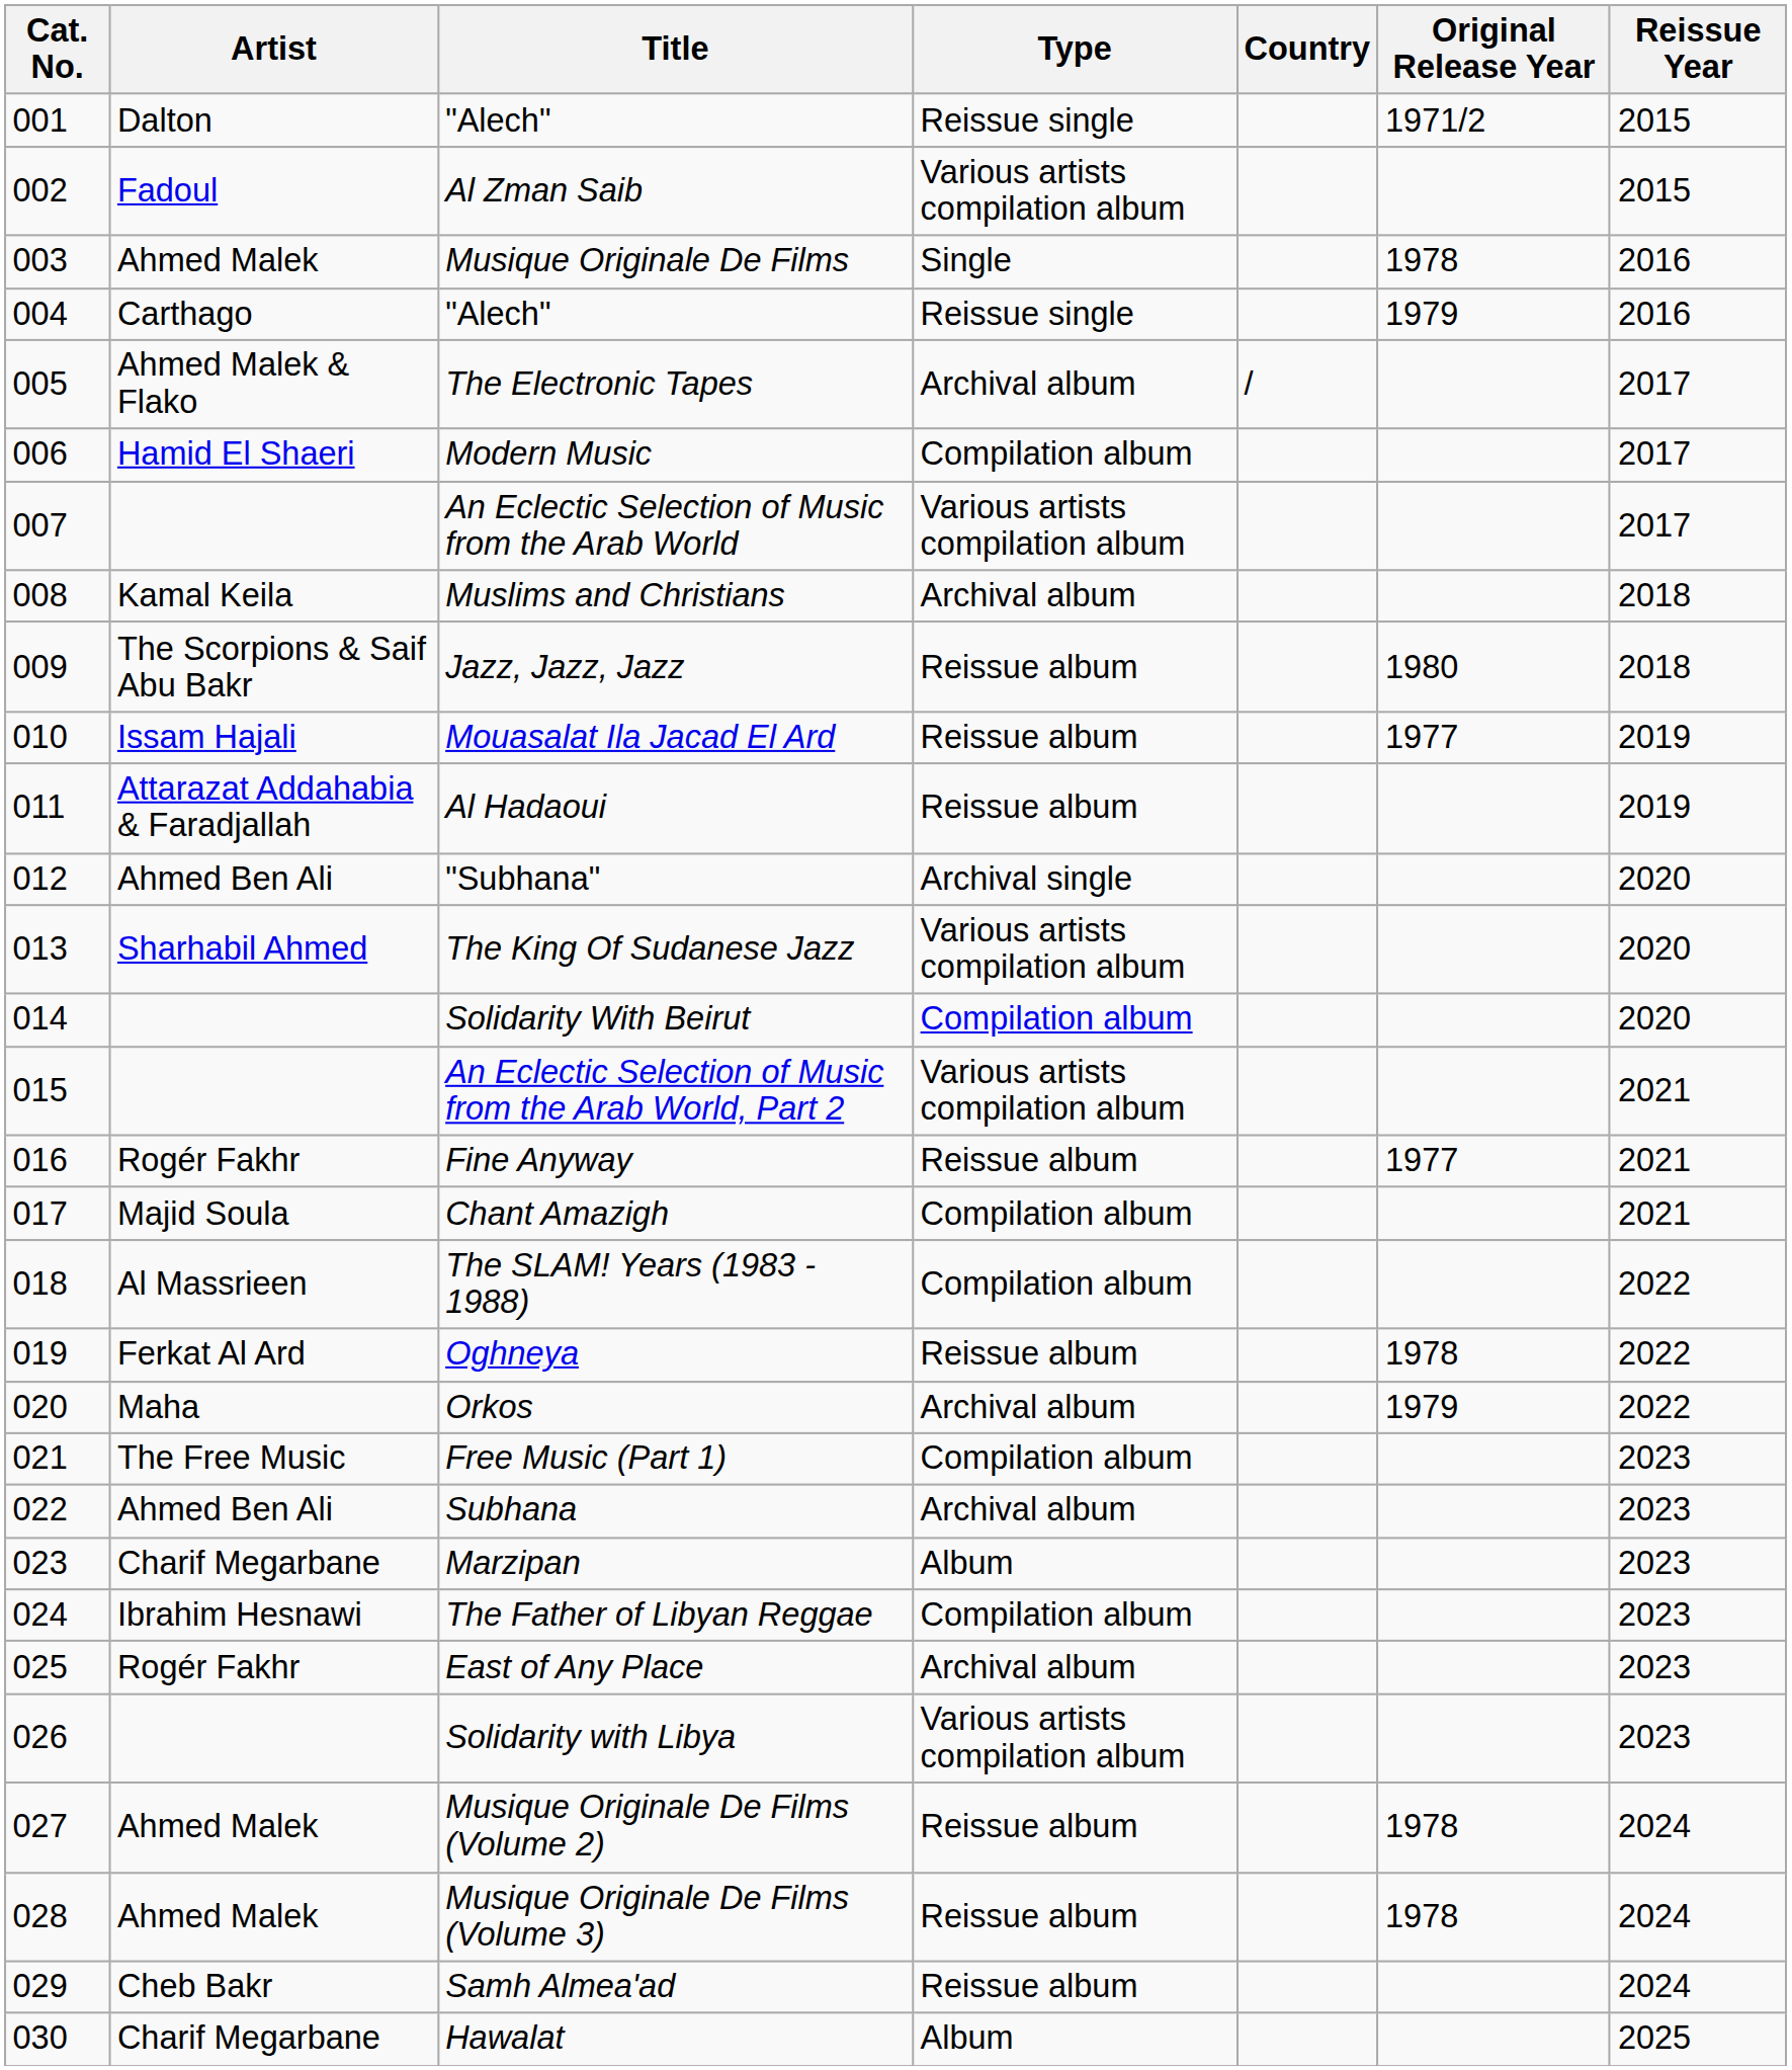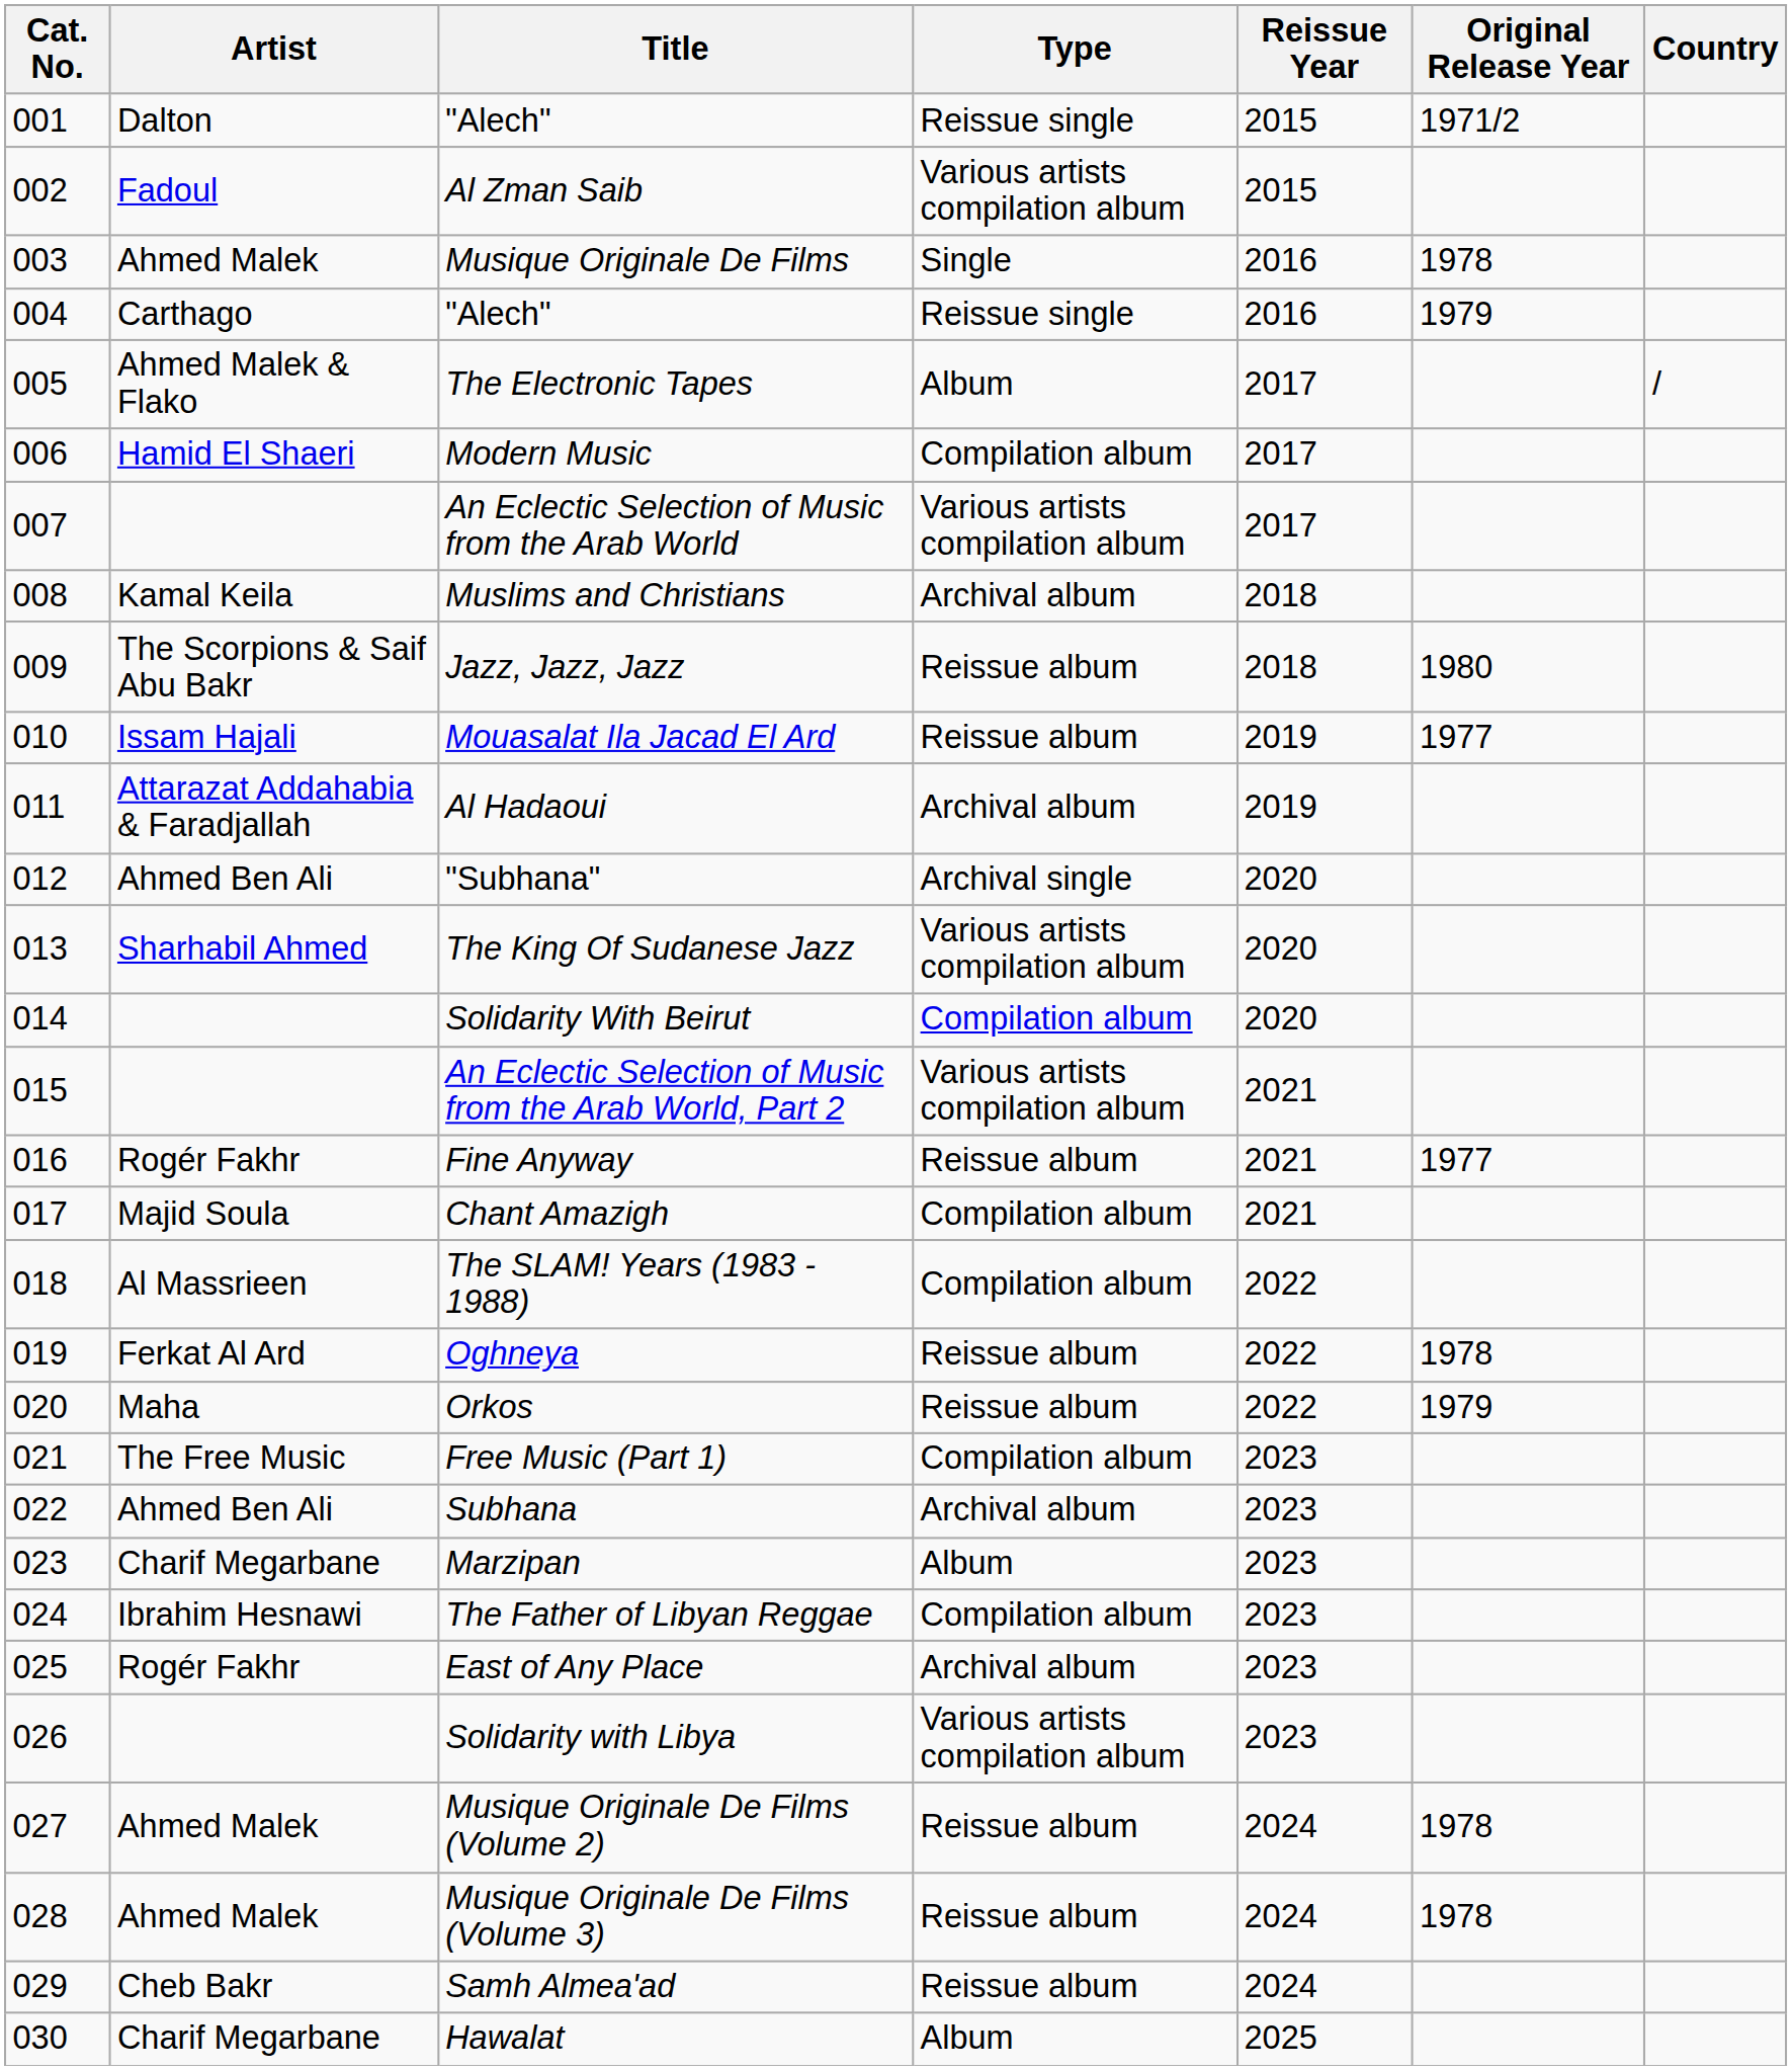 <table class="wikitable sortable">
 <tr>
 <th>Cat. No.</th>
 <th>Artist</th>
 <th>Title</th>
 <th>Type</th>
+<th>Reissue Year</th>
+<th>Original Release Year</th>
 <th>Country</th>
-<th>Original Release Year</th>
-<th>Reissue Year</th>
 </tr>
 <tr>
 <td>001</td>
 <td>Dalton</td>
 <td>"Alech"</td>
 <td>Reissue single</td>
+<td>2015</td>
+<td>1971/2</td>
 <td></td>
-<td>1971/2</td>
-<td>2015</td>
 </tr>
 <tr>
 <td>002</td>
 <td><a href='#'>Fadoul</a></td>
 <td><em>Al Zman Saib</em></td>
 <td>Various artists compilation album</td>
+<td>2015</td>
 <td></td>
 <td></td>
-<td>2015</td>
 </tr>
 <tr>
 <td>003</td>
 <td>Ahmed Malek</td>
 <td><em>Musique Originale De Films</em></td>
 <td>Single</td>
+<td>2016</td>
+<td>1978</td>
 <td></td>
-<td>1978</td>
-<td>2016</td>
 </tr>
 <tr>
 <td>004</td>
 <td>Carthago</td>
 <td>"Alech"</td>
 <td>Reissue single</td>
+<td>2016</td>
+<td>1979</td>
 <td></td>
-<td>1979</td>
-<td>2016</td>
 </tr>
 <tr>
 <td>005</td>
 <td>Ahmed Malek & Flako</td>
 <td><em>The Electronic Tapes</em></td>
-<td>Archival album</td>
+<td>Album</td>
+<td>2017</td>
+<td></td>
 <td> / </td>
-<td></td>
-<td>2017</td>
 </tr>
 <tr>
 <td>006</td>
 <td><a href='#'>Hamid El Shaeri</a></td>
 <td><em>Modern Music</em></td>
 <td>Compilation album</td>
+<td>2017</td>
 <td></td>
 <td></td>
-<td>2017</td>
 </tr>
 <tr>
 <td>007</td>
 <td></td>
 <td><em>An Eclectic Selection of Music from the Arab World</em></td>
 <td>Various artists compilation album</td>
+<td>2017</td>
 <td></td>
 <td></td>
-<td>2017</td>
 </tr>
 <tr>
 <td>008</td>
 <td>Kamal Keila</td>
 <td><em>Muslims and Christians</em></td>
 <td>Archival album</td>
+<td>2018</td>
 <td></td>
 <td></td>
-<td>2018</td>
 </tr>
 <tr>
 <td>009</td>
 <td>The Scorpions & Saif Abu Bakr</td>
 <td><em>Jazz, Jazz, Jazz</em></td>
 <td>Reissue album</td>
+<td>2018</td>
+<td>1980</td>
 <td></td>
-<td>1980</td>
-<td>2018</td>
 </tr>
 <tr>
 <td>010</td>
 <td><a href='#'>Issam Hajali</a></td>
 <td><em><a href='#'>Mouasalat Ila Jacad El Ard</a></em></td>
 <td>Reissue album</td>
+<td>2019</td>
+<td>1977</td>
 <td></td>
-<td>1977</td>
-<td>2019</td>
 </tr>
 <tr>
 <td>011</td>
 <td><a href='#'>Attarazat Addahabia</a> & Faradjallah</td>
 <td><em>Al Hadaoui</em></td>
-<td>Reissue album</td>
+<td>Archival album</td>
+<td>2019</td>
 <td></td>
 <td></td>
-<td>2019</td>
 </tr>
 <tr>
 <td>012</td>
 <td>Ahmed Ben Ali</td>
 <td>"Subhana"</td>
 <td>Archival single</td>
+<td>2020</td>
 <td></td>
 <td></td>
-<td>2020</td>
 </tr>
 <tr>
 <td>013</td>
 <td><a href='#'>Sharhabil Ahmed</a></td>
 <td><em>The King Of Sudanese Jazz</em></td>
 <td>Various artists compilation album</td>
+<td>2020</td>
 <td></td>
 <td></td>
-<td>2020</td>
 </tr>
 <tr>
 <td>014</td>
 <td></td>
 <td><em>Solidarity With Beirut</em></td>
 <td><a href='#'>Compilation album</a></td>
+<td>2020</td>
 <td></td>
 <td></td>
-<td>2020</td>
 </tr>
 <tr>
 <td>015</td>
 <td></td>
 <td><em><a href='#'>An Eclectic Selection of Music from the Arab World, Part 2</a></em></td>
 <td>Various artists compilation album</td>
+<td>2021</td>
 <td></td>
 <td></td>
-<td>2021</td>
 </tr>
 <tr>
 <td>016</td>
 <td>Rogér Fakhr</td>
 <td><em>Fine Anyway</em></td>
 <td>Reissue album</td>
+<td>2021</td>
+<td>1977</td>
 <td></td>
-<td>1977</td>
-<td>2021</td>
 </tr>
 <tr>
 <td>017</td>
 <td>Majid Soula</td>
 <td><em>Chant Amazigh</em></td>
 <td>Compilation album</td>
+<td>2021</td>
 <td></td>
 <td></td>
-<td>2021</td>
 </tr>
 <tr>
 <td>018</td>
 <td>Al Massrieen</td>
 <td><em>The SLAM! Years (1983 - 1988)</em></td>
 <td>Compilation album</td>
+<td>2022</td>
 <td></td>
 <td></td>
-<td>2022</td>
 </tr>
 <tr>
 <td>019</td>
 <td>Ferkat Al Ard</td>
 <td><em><a href='#'>Oghneya</a></em></td>
 <td>Reissue album</td>
+<td>2022</td>
+<td>1978</td>
 <td></td>
-<td>1978</td>
-<td>2022</td>
 </tr>
 <tr>
 <td>020</td>
 <td>Maha</td>
 <td><em>Orkos</em></td>
-<td>Archival album</td>
+<td>Reissue album</td>
+<td>2022</td>
+<td>1979</td>
 <td></td>
-<td>1979</td>
-<td>2022</td>
 </tr>
 <tr>
 <td>021</td>
 <td>The Free Music</td>
 <td><em>Free Music (Part 1)</em></td>
 <td>Compilation album</td>
+<td>2023</td>
 <td></td>
 <td></td>
-<td>2023</td>
 </tr>
 <tr>
 <td>022</td>
 <td>Ahmed Ben Ali</td>
 <td><em>Subhana</em></td>
 <td>Archival album</td>
+<td>2023</td>
 <td></td>
 <td></td>
-<td>2023</td>
 </tr>
 <tr>
 <td>023</td>
 <td>Charif Megarbane</td>
 <td><em>Marzipan</em></td>
 <td>Album</td>
+<td>2023</td>
 <td></td>
 <td></td>
-<td>2023</td>
 </tr>
 <tr>
 <td>024</td>
 <td>Ibrahim Hesnawi</td>
 <td><em>The Father of Libyan Reggae</em></td>
 <td>Compilation album</td>
+<td>2023</td>
 <td></td>
 <td></td>
-<td>2023</td>
 </tr>
 <tr>
 <td>025</td>
 <td>Rogér Fakhr</td>
 <td><em>East of Any Place</em></td>
 <td>Archival album</td>
+<td>2023</td>
 <td></td>
 <td></td>
-<td>2023</td>
 </tr>
 <tr>
 <td>026</td>
 <td></td>
 <td><em>Solidarity with Libya</em></td>
 <td>Various artists compilation album</td>
+<td>2023</td>
 <td></td>
 <td></td>
-<td>2023</td>
 </tr>
 <tr>
 <td>027</td>
 <td>Ahmed Malek</td>
 <td><em>Musique Originale De Films (Volume 2)</em></td>
 <td>Reissue album</td>
+<td>2024</td>
+<td>1978</td>
 <td></td>
-<td>1978</td>
-<td>2024</td>
 </tr>
 <tr>
 <td>028</td>
 <td>Ahmed Malek</td>
 <td><em>Musique Originale De Films (Volume 3)</em></td>
 <td>Reissue album</td>
+<td>2024</td>
+<td>1978</td>
 <td></td>
-<td>1978</td>
-<td>2024</td>
 </tr>
 <tr>
 <td>029</td>
 <td>Cheb Bakr</td>
 <td><em>Samh Almea'ad</em></td>
 <td>Reissue album</td>
+<td>2024</td>
 <td></td>
 <td></td>
-<td>2024</td>
 </tr>
 <tr>
 <td>030</td>
 <td>Charif Megarbane</td>
 <td><em>Hawalat</em></td>
 <td>Album</td>
+<td>2025</td>
 <td></td>
 <td></td>
-<td>2025</td>
 </tr>
 </table>
